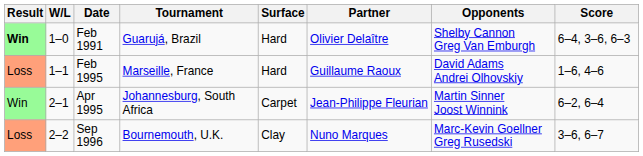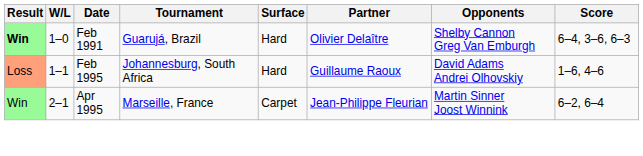 <table class="sortable wikitable">
 <tr>
 <th style="width:40px">Result</th>
 <th style="width:30px" class="unsortable">W/L</th>
 <th style="width:55px">Date</th>
 <th style="width:180px">Tournament</th>
 <th style="width:50px">Surface</th>
 <th style="width:160px">Partner</th>
 <th style="width:160px">Opponents</th>
 <th style="width:105px" class="unsortable">Score</th>
 </tr>
 <tr>
 <td style="background:#98fb98;"><strong>Win</strong></td>
 <td>1–0</td>
 <td>Feb 1991</td>
 <td><a href='#'>Guarujá</a>, Brazil</td>
 <td>Hard</td>
 <td> <a href='#'>Olivier Delaître</a></td>
 <td> <a href='#'>Shelby Cannon</a><br> <a href='#'>Greg Van Emburgh</a></td>
 <td>6–4, 3–6, 6–3</td>
 </tr>
 <tr>
 <td style="background:#ffa07a;">Loss</td>
 <td>1–1</td>
 <td>Feb 1995</td>
-<td><a href='#'>Marseille</a>, France</td>
+<td><a href='#'>Johannesburg</a>, South Africa</td>
 <td>Hard</td>
 <td> <a href='#'>Guillaume Raoux</a></td>
 <td> <a href='#'>David Adams</a><br> <a href='#'>Andrei Olhovskiy</a></td>
 <td>1–6, 4–6</td>
 </tr>
 <tr>
 <td style="background:#98fb98;">Win</td>
 <td>2–1</td>
 <td>Apr 1995</td>
-<td><a href='#'>Johannesburg</a>, South Africa</td>
+<td><a href='#'>Marseille</a>, France</td>
 <td>Carpet</td>
 <td> <a href='#'>Jean-Philippe Fleurian</a></td>
 <td> <a href='#'>Martin Sinner</a><br> <a href='#'>Joost Winnink</a></td>
 <td>6–2, 6–4</td>
 </tr>
-<tr>
-<td style="background:#ffa07a;">Loss</td>
-<td>2–2</td>
-<td>Sep 1996</td>
-<td><a href='#'>Bournemouth</a>, U.K.</td>
-<td>Clay</td>
-<td> <a href='#'>Nuno Marques</a></td>
-<td> <a href='#'>Marc-Kevin Goellner</a><br> <a href='#'>Greg Rusedski</a></td>
-<td>3–6, 6–7</td>
-</tr>
 </table>
